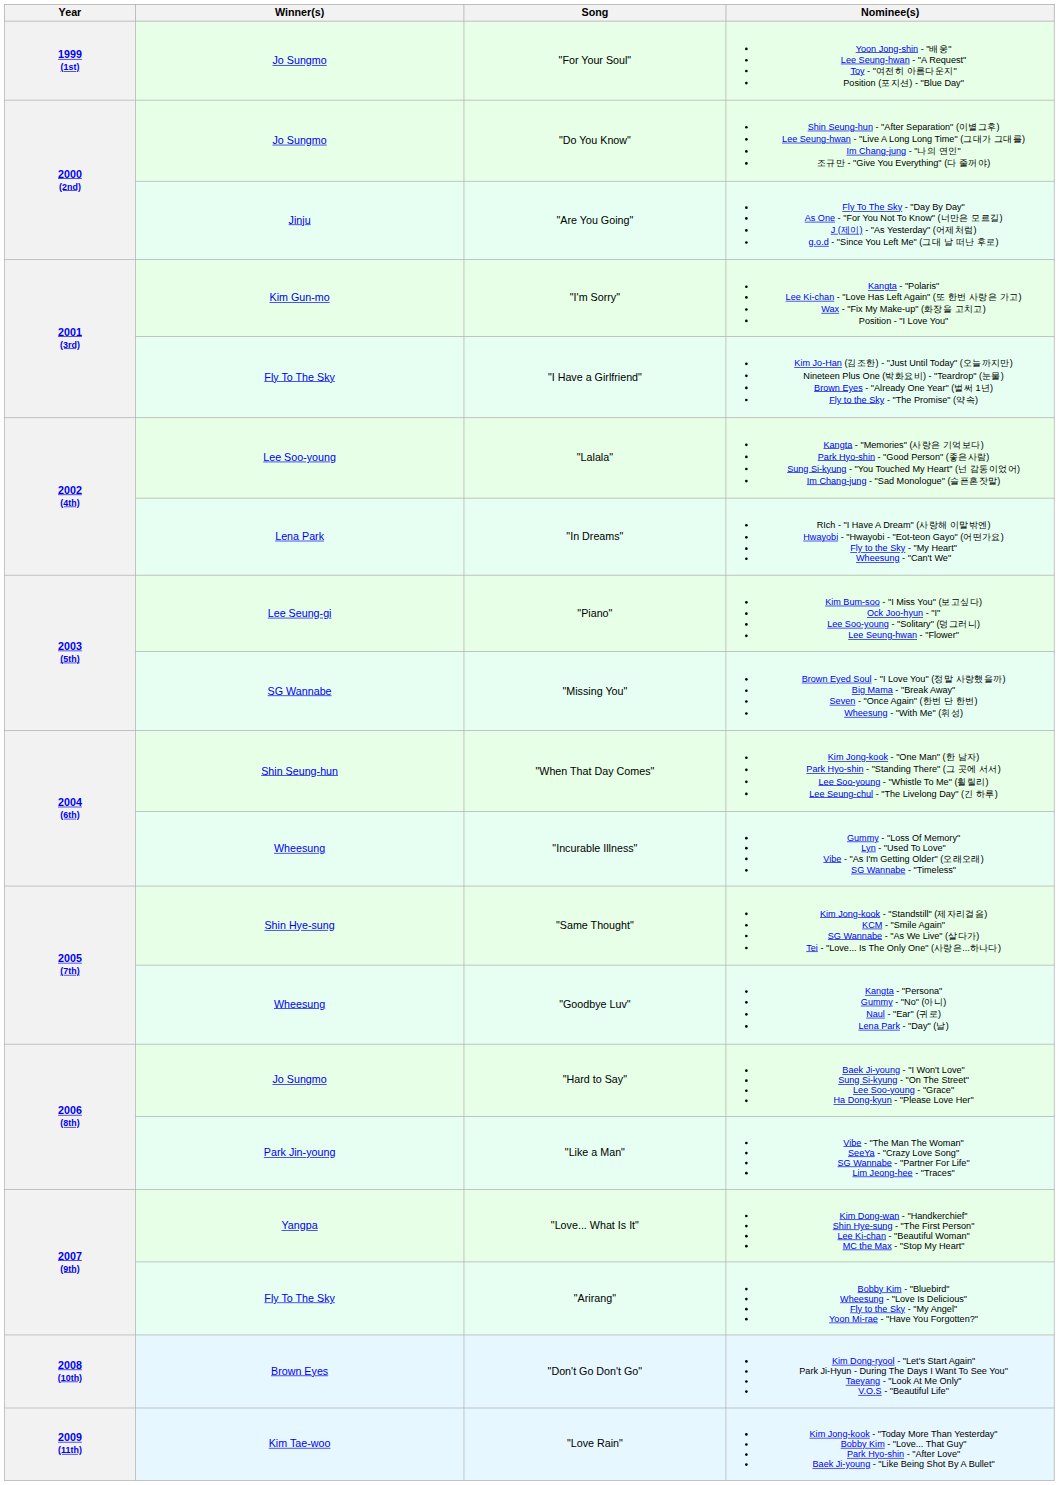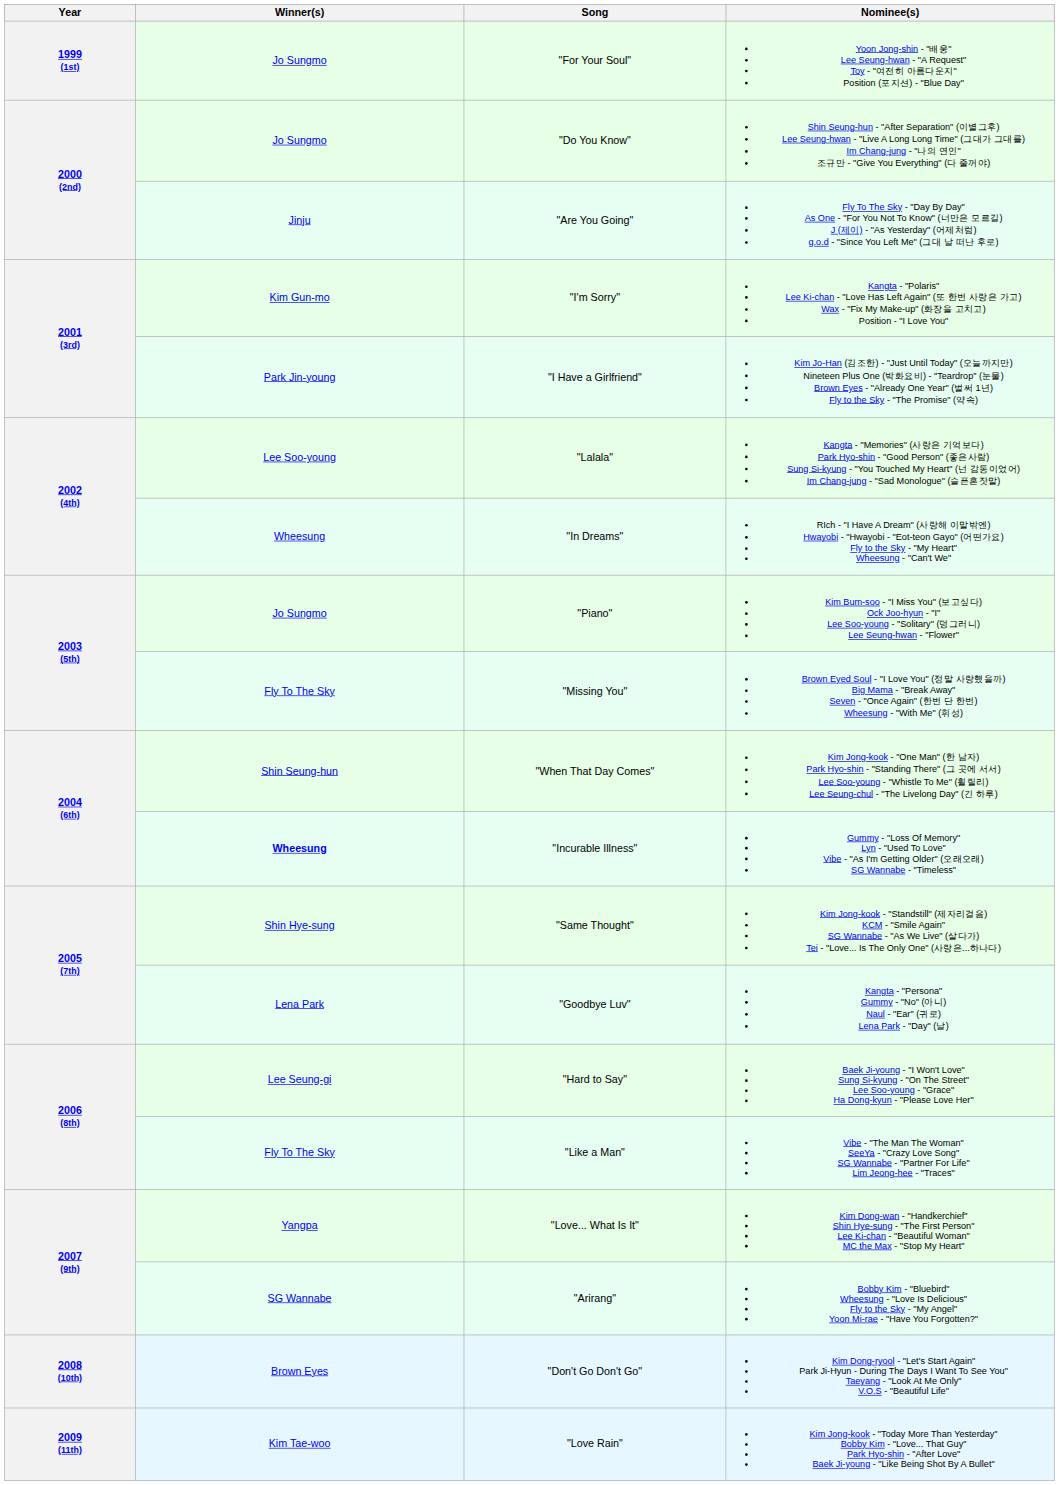 <table class="wikitable" style="text-align:center;">
 <tr style="background:#bebebe;">
 <th scope="col" style="width:10%;">Year</th>
 <th scope="col" style="width:25%;">Winner(s)</th>
 <th scope="col" style="width:20%;">Song</th>
 <th scope="col" style="width:25%;">Nominee(s)</th>
 </tr>
 <tr>
 <th scope="row" style="text-align:center"><a href='#'>1999<br><small>(1st)</small></a></th>
 <td style="background:#E6FFE6"><a href='#'>Jo Sungmo</a></td>
 <td style="background:#E6FFE6">"For Your Soul"</td>
 <td style="font-size: 85%; background:#E6FFE6"><br><ul><li><a href='#'>Yoon Jong-shin</a> - "배웅"</li><li><a href='#'>Lee Seung-hwan</a> - "A Request"</li><li><a href='#'>Toy</a> - "여전히 아름다운지"</li><li>Position (포지션) - "Blue Day"</li></ul></td>
 </tr>
 <tr>
 <th scope="row" style="text-align:center" rowspan=2><a href='#'>2000<br><small>(2nd)</small></a></th>
 <td style="background:#E6FFE6"><a href='#'>Jo Sungmo</a></td>
 <td style="background:#E6FFE6">"Do You Know"</td>
 <td style="font-size: 85%; background:#E6FFE6"><br><ul><li><a href='#'>Shin Seung-hun</a> - "After Separation" (이별그후)</li><li><a href='#'>Lee Seung-hwan</a> - "Live A Long Long Time" (그대가 그대를)</li><li><a href='#'>Im Chang-jung</a> - "나의 연인"</li><li>조규만 - "Give You Everything" (다 줄꺼야)</li></ul></td>
 </tr>
 <tr>
 <td style="background:#E6FFF2"><a href='#'>Jinju</a></td>
 <td style="background:#E6FFF2">"Are You Going"</td>
 <td style="font-size: 85%; background:#E6FFF2"><br><ul><li><a href='#'>Fly To The Sky</a> - "Day By Day"</li><li><a href='#'>As One</a> - "For You Not To Know" (너만은 모르길)</li><li><a href='#'>J (제이)</a> - "As Yesterday" (어제처럼)</li><li><a href='#'>g.o.d</a> - "Since You Left Me" (그대 날 떠난 후로)</li></ul></td>
 </tr>
 <tr>
 <th scope="row" style="text-align:center" rowspan=2><a href='#'>2001<br><small>(3rd)</small></a></th>
 <td style="background:#E6FFE6"><a href='#'>Kim Gun-mo</a></td>
 <td style="background:#E6FFE6">"I'm Sorry"</td>
 <td style="font-size: 85%; background:#E6FFE6"><br><ul><li><a href='#'>Kangta</a> - "Polaris"</li><li><a href='#'>Lee Ki-chan</a> - "Love Has Left Again" (또 한번 사랑은 가고)</li><li><a href='#'>Wax</a> - "Fix My Make-up" (화장을 고치고)</li><li>Position - "I Love You"</li></ul></td>
 </tr>
 <tr>
-<td style="background:#E6FFF2"><a href='#'>Fly To The Sky</a></td>
+<td style="background:#E6FFF2"><a href='#'>Park Jin-young</a></td>
 <td style="background:#E6FFF2">"I Have a Girlfriend"</td>
 <td style="font-size: 85%; background:#E6FFF2"><br><ul><li><a href='#'>Kim Jo-Han</a> (김조한) - "Just Until Today" (오늘까지만)</li><li>Nineteen Plus One (박화요비) - "Teardrop" (눈물)</li><li><a href='#'>Brown Eyes</a> - "Already One Year" (벌써 1년)</li><li><a href='#'>Fly to the Sky</a> - "The Promise" (약속)</li></ul></td>
 </tr>
 <tr>
 <th scope="row" style="text-align:center" rowspan=2><a href='#'>2002<br><small>(4th)</small></a></th>
 <td style="background:#E6FFE6"><a href='#'>Lee Soo-young</a></td>
 <td style="background:#E6FFE6">"Lalala"</td>
 <td style="font-size: 85%; background:#E6FFE6"><br><ul><li><a href='#'>Kangta</a> - "Memories" (사랑은 기억보다)</li><li><a href='#'>Park Hyo-shin</a> - "Good Person" (좋은사람)</li><li><a href='#'>Sung Si-kyung</a> - "You Touched My Heart" (넌 감동이었어)</li><li><a href='#'>Im Chang-jung</a> - "Sad Monologue" (슬픈혼잣말)</li></ul></td>
 </tr>
 <tr>
-<td style="background:#E6FFF2"><a href='#'>Lena Park</a></td>
+<td style="background:#E6FFF2"><a href='#'>Wheesung</a></td>
 <td style="background:#E6FFF2">"In Dreams"</td>
 <td style="font-size: 85%; background:#E6FFF2"><br><ul><li>RIch - "I Have A Dream" (사랑해 이말밖엔)</li><li><a href='#'>Hwayobi</a> - "Hwayobi - "Eot-teon Gayo" (어떤가요)</li><li><a href='#'>Fly to the Sky</a> - "My Heart"</li><li><a href='#'>Wheesung</a> - "Can't We"</li></ul></td>
 </tr>
 <tr>
 <th scope="row" style="text-align:center" rowspan=2><a href='#'>2003<br><small>(5th)</small></a></th>
-<td style="background:#E6FFE6"><a href='#'>Lee Seung-gi</a></td>
+<td style="background:#E6FFE6"><a href='#'>Jo Sungmo</a></td>
 <td style="background:#E6FFE6">"Piano"</td>
 <td style="font-size: 85%; background:#E6FFE6"><br><ul><li><a href='#'>Kim Bum-soo</a> - "I Miss You" (보고싶다)</li><li><a href='#'>Ock Joo-hyun</a> - "I"</li><li><a href='#'>Lee Soo-young</a> - "Solitary" (덩그러니)</li><li><a href='#'>Lee Seung-hwan</a> - "Flower"</li></ul></td>
 </tr>
 <tr>
-<td style="background:#E6FFF2"><a href='#'>SG Wannabe</a></td>
+<td style="background:#E6FFF2"><a href='#'>Fly To The Sky</a></td>
 <td style="background:#E6FFF2">"Missing You"</td>
 <td style="font-size: 85%; background:#E6FFF2"><br><ul><li><a href='#'>Brown Eyed Soul</a> - "I Love You" (정말 사랑했을까)</li><li><a href='#'>Big Mama</a> - "Break Away"</li><li><a href='#'>Seven</a> - "Once Again" (한번 단 한번)</li><li><a href='#'>Wheesung</a> - "With Me" (휘성)</li></ul></td>
 </tr>
 <tr>
 <th scope="row" style="text-align:center" rowspan=2><a href='#'>2004<br><small>(6th)</small></a></th>
 <td style="background:#E6FFE6"><a href='#'>Shin Seung-hun</a></td>
 <td style="background:#E6FFE6">"When That Day Comes"</td>
 <td style="font-size: 85%; background:#E6FFE6"><br><ul><li><a href='#'>Kim Jong-kook</a> - "One Man" (한 남자)</li><li><a href='#'>Park Hyo-shin</a> - "Standing There" (그 곳에 서서)</li><li><a href='#'>Lee Soo-young</a> - "Whistle To Me" (휠릴리)</li><li><a href='#'>Lee Seung-chul</a> - "The Livelong Day" (긴 하루)</li></ul></td>
 </tr>
 <tr>
-<td style="background:#E6FFF2"><a href='#'>Wheesung</a></td>
+<td style="background:#E6FFF2"><strong><a href='#'>Wheesung</a></strong></td>
 <td style="background:#E6FFF2">"Incurable Illness"</td>
 <td style="font-size: 85%; background:#E6FFF2"><br><ul><li><a href='#'>Gummy</a> - "Loss Of Memory"</li><li><a href='#'>Lyn</a> - "Used To Love"</li><li><a href='#'>Vibe</a> - "As I'm Getting Older" (오래오래)</li><li><a href='#'>SG Wannabe</a> - "Timeless"</li></ul></td>
 </tr>
 <tr>
 <th scope="row" style="text-align:center" rowspan=2><a href='#'>2005<br><small>(7th)</small></a></th>
 <td style="background:#E6FFE6"><a href='#'>Shin Hye-sung</a></td>
 <td style="background:#E6FFE6">"Same Thought"</td>
 <td style="font-size: 85%; background:#E6FFE6"><br><ul><li><a href='#'>Kim Jong-kook</a> - "Standstill" (제자리걸음)</li><li><a href='#'>KCM</a> - "Smile Again"</li><li><a href='#'>SG Wannabe</a> - "As We Live" (살다가)</li><li><a href='#'>Tei</a> - "Love... Is The Only One" (사랑은...하나다)</li></ul></td>
 </tr>
 <tr>
-<td style="background:#E6FFF2"><a href='#'>Wheesung</a></td>
+<td style="background:#E6FFF2"><a href='#'>Lena Park</a></td>
 <td style="background:#E6FFF2">"Goodbye Luv"</td>
 <td style="font-size: 85%; background:#E6FFF2"><br><ul><li><a href='#'>Kangta</a> - "Persona"</li><li><a href='#'>Gummy</a> - "No" (아니)</li><li><a href='#'>Naul</a> - "Ear" (귀로)</li><li><a href='#'>Lena Park</a> - "Day" (날)</li></ul></td>
 </tr>
 <tr>
 <th scope="row" style="text-align:center" rowspan=2><a href='#'>2006<br><small>(8th)</small></a></th>
-<td style="background:#E6FFE6"><a href='#'>Jo Sungmo</a></td>
+<td style="background:#E6FFE6"><a href='#'>Lee Seung-gi</a></td>
 <td style="background:#E6FFE6">"Hard to Say"</td>
 <td style="font-size: 85%; background:#E6FFE6"><br><ul><li><a href='#'>Baek Ji-young</a> - "I Won't Love"</li><li><a href='#'>Sung Si-kyung</a> - "On The Street"</li><li><a href='#'>Lee Soo-young</a> - "Grace"</li><li><a href='#'>Ha Dong-kyun</a> - "Please Love Her"</li></ul></td>
 </tr>
 <tr>
-<td style="background:#E6FFF2"><a href='#'>Park Jin-young</a></td>
+<td style="background:#E6FFF2"><a href='#'>Fly To The Sky</a></td>
 <td style="background:#E6FFF2">"Like a Man"</td>
 <td style="font-size: 85%; background:#E6FFF2"><br><ul><li><a href='#'>Vibe</a> - "The Man The Woman"</li><li><a href='#'>SeeYa</a> - "Crazy Love Song"</li><li><a href='#'>SG Wannabe</a> - "Partner For Life"</li><li><a href='#'>Lim Jeong-hee</a> - "Traces"</li></ul></td>
 </tr>
 <tr>
 <th scope="row" style="text-align:center" rowspan=2><a href='#'>2007<br><small>(9th)</small></a></th>
 <td style="background:#E6FFE6"><a href='#'>Yangpa</a></td>
 <td style="background:#E6FFE6">"Love... What Is It"</td>
 <td style="font-size: 85%; background:#E6FFE6"><br><ul><li><a href='#'>Kim Dong-wan</a> - "Handkerchief"</li><li><a href='#'>Shin Hye-sung</a> - "The First Person"</li><li><a href='#'>Lee Ki-chan</a> - "Beautiful Woman"</li><li><a href='#'>MC the Max</a> - "Stop My Heart"</li></ul></td>
 </tr>
 <tr>
-<td style="background:#E6FFF2"><a href='#'>Fly To The Sky</a></td>
+<td style="background:#E6FFF2"><a href='#'>SG Wannabe</a></td>
 <td style="background:#E6FFF2">"Arirang"</td>
 <td style="font-size: 85%; background:#E6FFF2"><br><ul><li><a href='#'>Bobby Kim</a> - "Bluebird"</li><li><a href='#'>Wheesung</a> - "Love Is Delicious"</li><li><a href='#'>Fly to the Sky</a> - "My Angel"</li><li><a href='#'>Yoon Mi-rae</a> - "Have You Forgotten?"</li></ul></td>
 </tr>
 <tr>
 <th scope="row" style="text-align:center"><a href='#'>2008<br><small>(10th)</small></a></th>
 <td style="background:#E6F7FF"><a href='#'>Brown Eyes</a></td>
 <td style="background:#E6F7FF">"Don't Go Don't Go"</td>
 <td style="font-size: 85%; background:#E6F7FF"><br><ul><li><a href='#'>Kim Dong-ryool</a> - "Let's Start Again"</li><li>Park Ji-Hyun - During The Days I Want To See You"</li><li><a href='#'>Taeyang</a> - "Look At Me Only"</li><li><a href='#'>V.O.S</a> - "Beautiful Life"</li></ul></td>
 </tr>
 <tr>
 <th scope="row" style="text-align:center"><a href='#'>2009<br><small>(11th)</small></a></th>
 <td style="background:#E6F7FF"><a href='#'>Kim Tae-woo</a></td>
 <td style="background:#E6F7FF">"Love Rain"</td>
 <td style="font-size: 85%; background:#E6F7FF"><br><ul><li><a href='#'>Kim Jong-kook</a> - "Today More Than Yesterday"</li><li><a href='#'>Bobby Kim</a> - "Love... That Guy"</li><li><a href='#'>Park Hyo-shin</a> - "After Love"</li><li><a href='#'>Baek Ji-young</a> - "Like Being Shot By A Bullet"</li></ul></td>
 </tr>
 </table>
